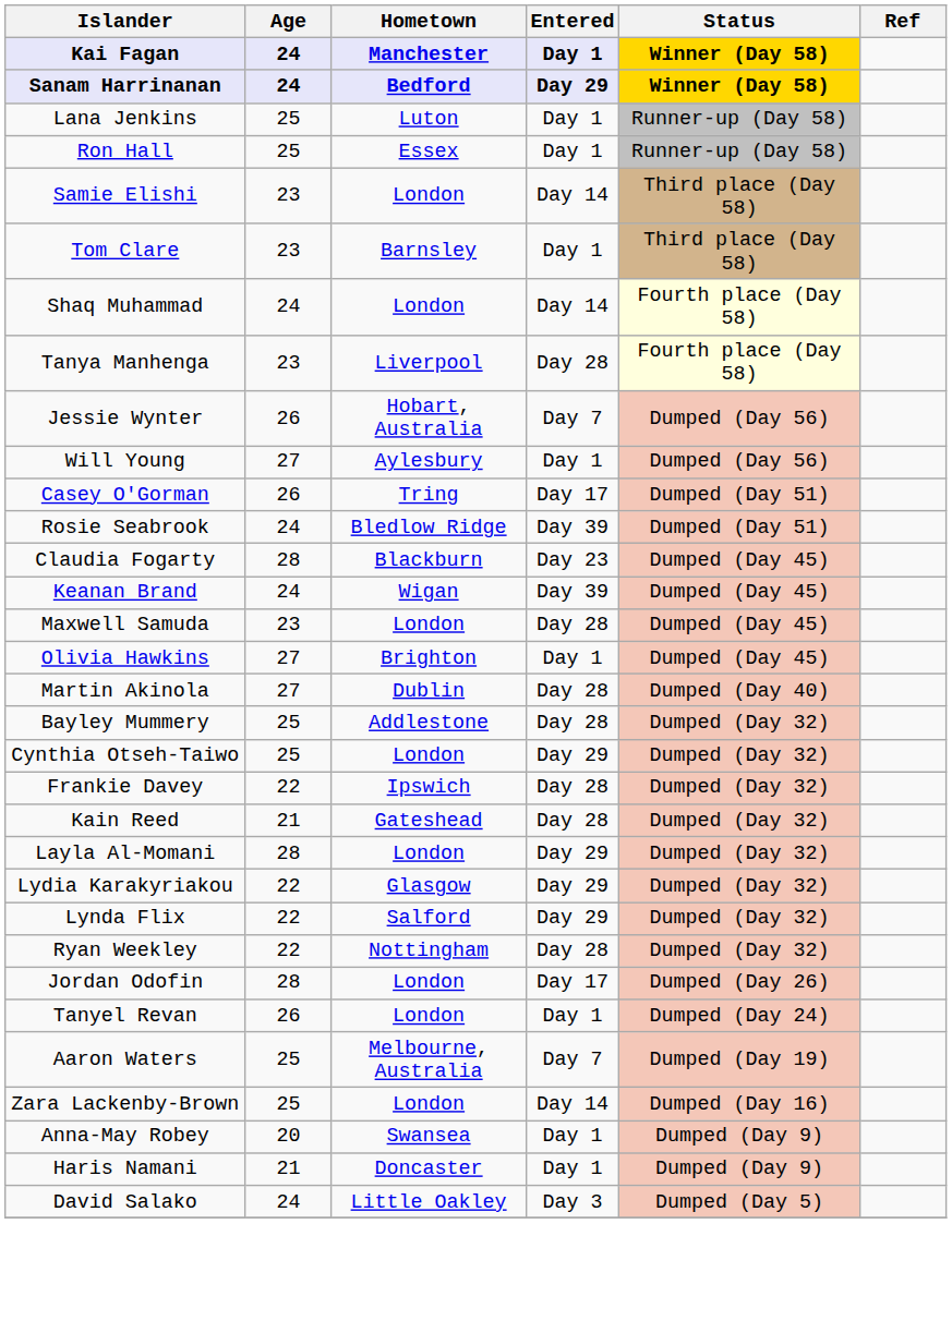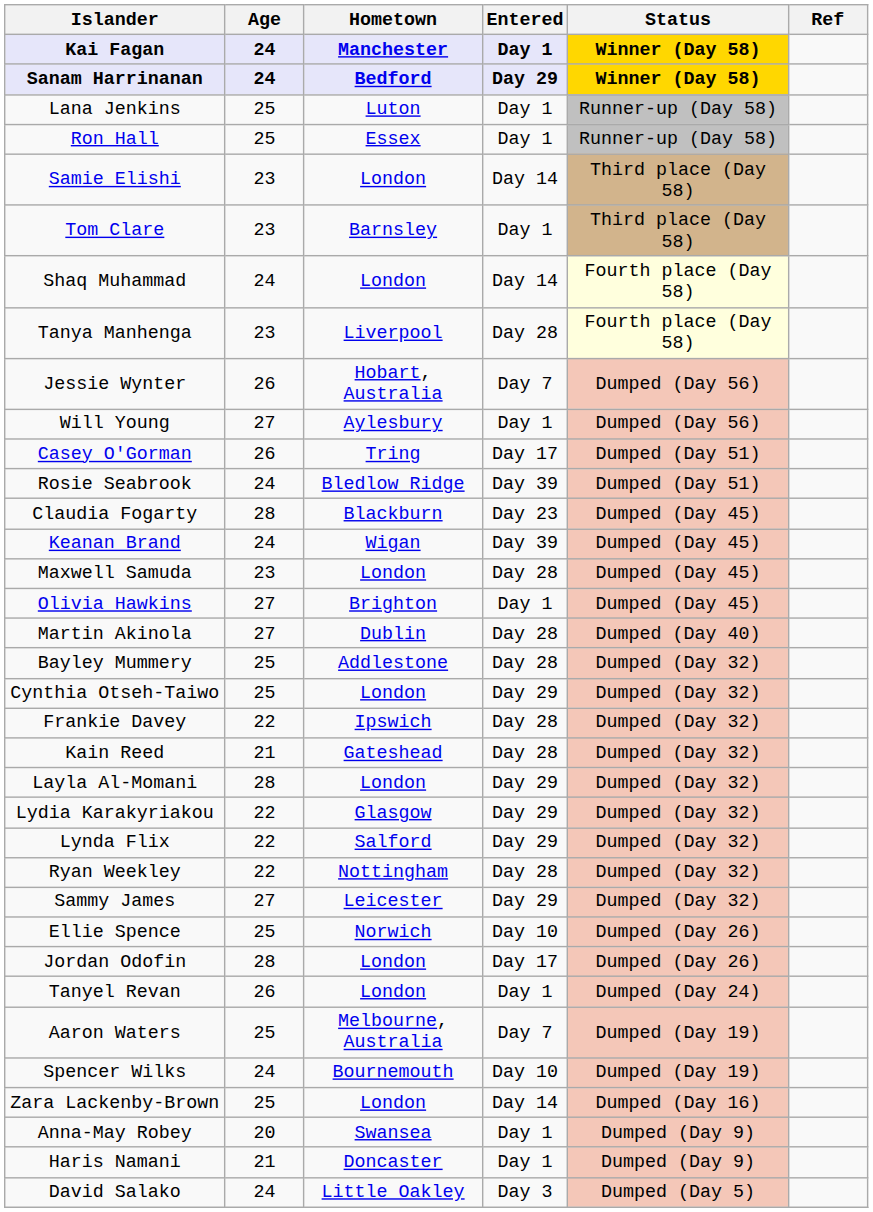 <table class="wikitable sortable" style="text-align:center;">
 <tr>
 <th style="width:150px;"><strong>Islander</strong></th>
 <th style="width:50px;"><strong>Age</strong></th>
 <th style="width:120px;"><strong>Hometown</strong></th>
 <th style="width:50px;"><strong>Entered</strong></th>
 <th style="width:150px;"><strong>Status</strong></th>
 <th style="width:50px;"><strong>Ref</strong></th>
 </tr>
 <tr>
 <td style="background:lavender;"><strong>Kai Fagan</strong></td>
 <td style="background:lavender;"><strong>24</strong></td>
 <td style="background:lavender;"><strong><a href='#'>Manchester</a></strong></td>
 <td style="background:lavender;"><strong>Day 1</strong></td>
 <td style="background:gold;"><strong>Winner (Day 58)</strong></td>
 <td></td>
 </tr>
 <tr>
 <td style="background:lavender;"><strong>Sanam Harrinanan</strong></td>
 <td style="background:lavender;"><strong>24</strong></td>
 <td style="background:lavender;"><strong><a href='#'>Bedford</a></strong></td>
 <td style="background:lavender;"><strong>Day 29</strong></td>
 <td style="background:gold;"><strong>Winner (Day 58)</strong></td>
 <td></td>
 </tr>
 <tr>
 <td>Lana Jenkins</td>
 <td>25</td>
 <td><a href='#'>Luton</a></td>
 <td>Day 1</td>
 <td style="background:silver;">Runner-up (Day 58)</td>
 <td></td>
 </tr>
 <tr>
 <td><a href='#'>Ron Hall</a></td>
 <td>25</td>
 <td><a href='#'>Essex</a></td>
 <td>Day 1</td>
 <td style="background:silver;">Runner-up (Day 58)</td>
 <td></td>
 </tr>
 <tr>
 <td><a href='#'>Samie Elishi</a></td>
 <td>23</td>
 <td><a href='#'>London</a></td>
 <td>Day 14</td>
 <td style="background:tan;">Third place (Day 58)</td>
 <td></td>
 </tr>
 <tr>
 <td><a href='#'>Tom Clare</a></td>
 <td>23</td>
 <td><a href='#'>Barnsley</a></td>
 <td>Day 1</td>
 <td style="background:tan;">Third place (Day 58)</td>
 <td></td>
 </tr>
 <tr>
 <td>Shaq Muhammad</td>
 <td>24</td>
 <td><a href='#'>London</a></td>
 <td>Day 14</td>
 <td style="background:#FFFFDD;">Fourth place (Day 58)</td>
 <td></td>
 </tr>
 <tr>
 <td>Tanya Manhenga</td>
 <td>23</td>
 <td><a href='#'>Liverpool</a></td>
 <td>Day 28</td>
 <td style="background:#FFFFDD;">Fourth place (Day 58)</td>
 <td></td>
 </tr>
 <tr>
 <td>Jessie Wynter</td>
 <td>26</td>
 <td><a href='#'>Hobart</a>, <a href='#'>Australia</a></td>
 <td>Day 7</td>
 <td style="background:#f4c7b8;">Dumped (Day 56)</td>
 <td></td>
 </tr>
 <tr>
 <td>Will Young</td>
 <td>27</td>
 <td><a href='#'>Aylesbury</a></td>
 <td>Day 1</td>
 <td style="background:#f4c7b8;">Dumped (Day 56)</td>
 <td></td>
 </tr>
 <tr>
 <td><a href='#'>Casey O'Gorman</a></td>
 <td>26</td>
 <td><a href='#'>Tring</a></td>
 <td>Day 17</td>
 <td style="background:#f4c7b8;">Dumped (Day 51)</td>
 <td></td>
 </tr>
 <tr>
 <td>Rosie Seabrook</td>
 <td>24</td>
 <td><a href='#'>Bledlow Ridge</a></td>
 <td>Day 39</td>
 <td style="background:#f4c7b8;">Dumped (Day 51)</td>
 <td></td>
 </tr>
 <tr>
 <td>Claudia Fogarty</td>
 <td>28</td>
 <td><a href='#'>Blackburn</a></td>
 <td>Day 23</td>
 <td style="background:#f4c7b8;">Dumped (Day 45)</td>
 <td></td>
 </tr>
 <tr>
 <td><a href='#'>Keanan Brand</a></td>
 <td>24</td>
 <td><a href='#'>Wigan</a></td>
 <td>Day 39</td>
 <td style="background:#f4c7b8;">Dumped (Day 45)</td>
 <td></td>
 </tr>
 <tr>
 <td>Maxwell Samuda</td>
 <td>23</td>
 <td><a href='#'>London</a></td>
 <td>Day 28</td>
 <td style="background:#f4c7b8;">Dumped (Day 45)</td>
 <td></td>
 </tr>
 <tr>
 <td><a href='#'>Olivia Hawkins</a></td>
 <td>27</td>
 <td><a href='#'>Brighton</a></td>
 <td>Day 1</td>
 <td style="background:#f4c7b8;">Dumped (Day 45)</td>
 <td></td>
 </tr>
 <tr>
 <td>Martin Akinola</td>
 <td>27</td>
 <td><a href='#'>Dublin</a></td>
 <td>Day 28</td>
 <td style="background:#f4c7b8;">Dumped (Day 40)</td>
 <td></td>
 </tr>
 <tr>
 <td>Bayley Mummery</td>
 <td>25</td>
 <td><a href='#'>Addlestone</a></td>
 <td>Day 28</td>
 <td style="background:#f4c7b8;">Dumped (Day 32)</td>
 <td></td>
 </tr>
 <tr>
 <td>Cynthia Otseh-Taiwo</td>
 <td>25</td>
 <td><a href='#'>London</a></td>
 <td>Day 29</td>
 <td style="background:#f4c7b8;">Dumped (Day 32)</td>
 <td></td>
 </tr>
 <tr>
 <td>Frankie Davey</td>
 <td>22</td>
 <td><a href='#'>Ipswich</a></td>
 <td>Day 28</td>
 <td style="background:#f4c7b8;">Dumped (Day 32)</td>
 <td></td>
 </tr>
 <tr>
 <td>Kain Reed</td>
 <td>21</td>
 <td><a href='#'>Gateshead</a></td>
 <td>Day 28</td>
 <td style="background:#f4c7b8;">Dumped (Day 32)</td>
 <td></td>
 </tr>
 <tr>
 <td>Layla Al-Momani</td>
 <td>28</td>
 <td><a href='#'>London</a></td>
 <td>Day 29</td>
 <td style="background:#f4c7b8;">Dumped (Day 32)</td>
 <td></td>
 </tr>
 <tr>
 <td>Lydia Karakyriakou</td>
 <td>22</td>
 <td><a href='#'>Glasgow</a></td>
 <td>Day 29</td>
 <td style="background:#f4c7b8;">Dumped (Day 32)</td>
 <td></td>
 </tr>
 <tr>
 <td>Lynda Flix</td>
 <td>22</td>
 <td><a href='#'>Salford</a></td>
 <td>Day 29</td>
 <td style="background:#f4c7b8;">Dumped (Day 32)</td>
 <td></td>
 </tr>
 <tr>
 <td>Ryan Weekley</td>
 <td>22</td>
 <td><a href='#'>Nottingham</a></td>
 <td>Day 28</td>
 <td style="background:#f4c7b8;">Dumped (Day 32)</td>
 <td></td>
 </tr>
 <tr>
+<td>Sammy James</td>
+<td>27</td>
+<td><a href='#'>Leicester</a></td>
+<td>Day 29</td>
+<td style="background:#f4c7b8;">Dumped (Day 32)</td>
+<td></td>
+</tr>
+<tr>
+<td>Ellie Spence</td>
+<td>25</td>
+<td><a href='#'>Norwich</a></td>
+<td>Day 10</td>
+<td style="background:#f4c7b8;">Dumped (Day 26)</td>
+<td></td>
+</tr>
+<tr>
 <td>Jordan Odofin</td>
 <td>28</td>
 <td><a href='#'>London</a></td>
 <td>Day 17</td>
 <td style="background:#f4c7b8;">Dumped (Day 26)</td>
 <td></td>
 </tr>
 <tr>
 <td>Tanyel Revan</td>
 <td>26</td>
 <td><a href='#'>London</a></td>
 <td>Day 1</td>
 <td style="background:#f4c7b8;">Dumped (Day 24)</td>
 <td></td>
 </tr>
 <tr>
 <td>Aaron Waters</td>
 <td>25</td>
 <td><a href='#'>Melbourne</a>, <a href='#'>Australia</a></td>
 <td>Day 7</td>
+<td style="background:#f4c7b8;">Dumped (Day 19)</td>
+<td></td>
+</tr>
+<tr>
+<td>Spencer Wilks</td>
+<td>24</td>
+<td><a href='#'>Bournemouth</a></td>
+<td>Day 10</td>
 <td style="background:#f4c7b8;">Dumped (Day 19)</td>
 <td></td>
 </tr>
 <tr>
 <td>Zara Lackenby-Brown</td>
 <td>25</td>
 <td><a href='#'>London</a></td>
 <td>Day 14</td>
 <td style="background:#f4c7b8;">Dumped (Day 16)</td>
 <td></td>
 </tr>
 <tr>
 <td>Anna-May Robey</td>
 <td>20</td>
 <td><a href='#'>Swansea</a></td>
 <td>Day 1</td>
 <td style="background:#f4c7b8;">Dumped (Day 9)</td>
 <td></td>
 </tr>
 <tr>
 <td>Haris Namani</td>
 <td>21</td>
 <td><a href='#'>Doncaster</a></td>
 <td>Day 1</td>
 <td style="background:#f4c7b8;">Dumped (Day 9)</td>
 <td></td>
 </tr>
 <tr>
 <td>David Salako</td>
 <td>24</td>
 <td><a href='#'>Little Oakley</a></td>
 <td>Day 3</td>
 <td style="background:#f4c7b8;">Dumped (Day 5)</td>
 <td></td>
 </tr>
 <tr>
 </tr>
 </table>
